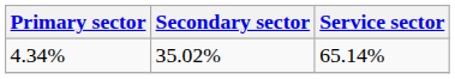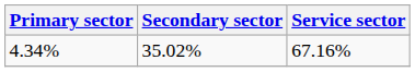 <table class="wikitable" border="1">
 <tr>
 <th><a href='#'>Primary sector</a></th>
 <th><a href='#'>Secondary sector</a></th>
 <th><a href='#'>Service sector</a></th>
 </tr>
 <tr>
 <td>4.34%</td>
 <td>35.02%</td>
-<td>65.14%</td>
+<td>67.16%</td>
 </tr>
 <tr>
 </tr>
 </table>
